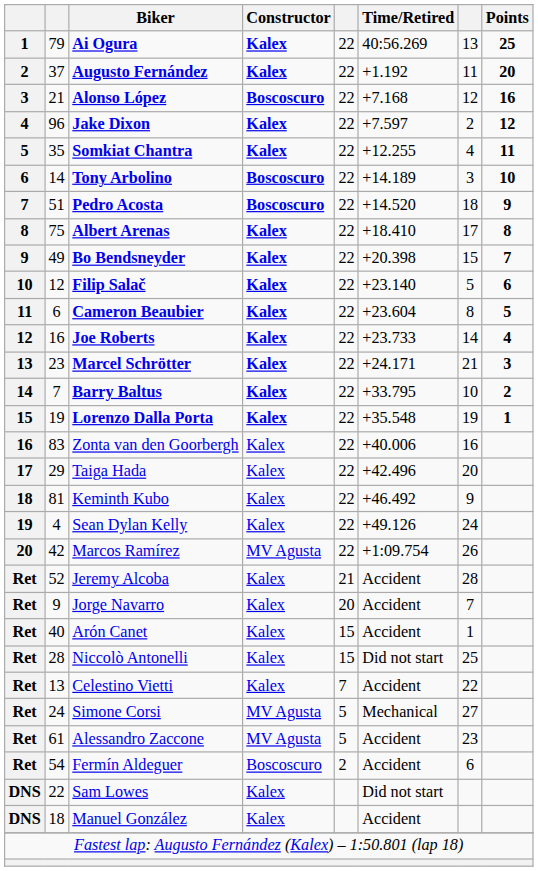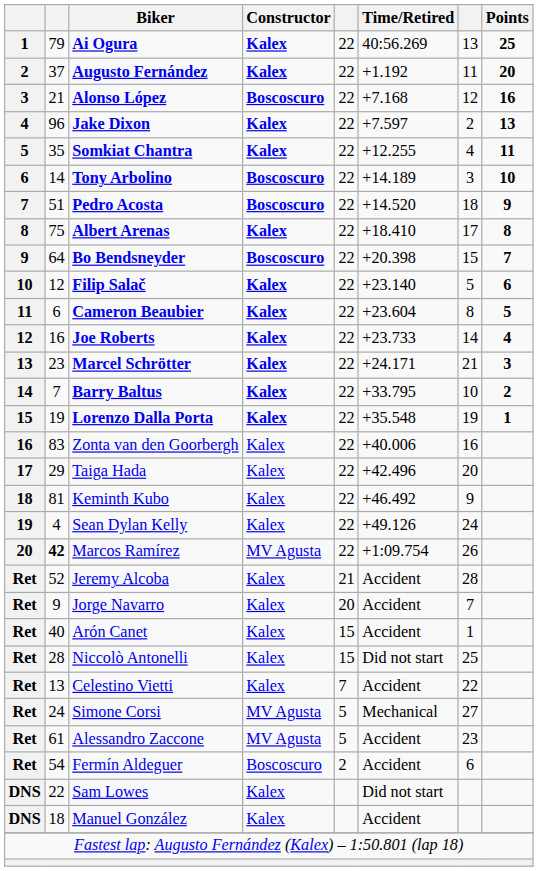 <table class="wikitable sortable" style="font-size: 85%;">
 <tr>
 <th scope="col"></th>
 <th scope="col"></th>
 <th scope="col">Biker</th>
 <th scope="col">Constructor</th>
 <th scope="col" class="unsortable"></th>
 <th scope="col" class="unsortable">Time/Retired</th>
 <th scope="col"></th>
 <th scope="col">Points</th>
 </tr>
 <tr>
 <th scope="row">1</th>
 <td align="center">79</td>
 <td> <strong><a href='#'>Ai Ogura</a></strong></td>
 <td><strong><a href='#'>Kalex</a></strong></td>
 <td>22</td>
 <td>40:56.269</td>
 <td align="center">13</td>
 <td align="center"><strong>25</strong></td>
 </tr>
 <tr>
 <th scope="row">2</th>
 <td align="center">37</td>
 <td> <strong><a href='#'>Augusto Fernández</a></strong></td>
 <td><strong><a href='#'>Kalex</a></strong></td>
 <td>22</td>
 <td>+1.192</td>
 <td align="center">11</td>
 <td align="center"><strong>20</strong></td>
 </tr>
 <tr>
 <th scope="row">3</th>
 <td align="center">21</td>
 <td> <strong><a href='#'>Alonso López</a></strong></td>
 <td><strong><a href='#'>Boscoscuro</a></strong></td>
 <td>22</td>
 <td>+7.168</td>
 <td align="center">12</td>
 <td align="center"><strong>16</strong></td>
 </tr>
 <tr>
 <th scope="row">4</th>
 <td align="center">96</td>
 <td> <strong><a href='#'>Jake Dixon</a></strong></td>
 <td><strong><a href='#'>Kalex</a></strong></td>
 <td>22</td>
 <td>+7.597</td>
 <td align="center">2</td>
-<td align="center"><strong>12</strong></td>
+<td align="center"><strong>13</strong></td>
 </tr>
 <tr>
 <th scope="row">5</th>
 <td align="center">35</td>
 <td> <strong><a href='#'>Somkiat Chantra</a></strong></td>
 <td><strong><a href='#'>Kalex</a></strong></td>
 <td>22</td>
 <td>+12.255</td>
 <td align="center">4</td>
 <td align="center"><strong>11</strong></td>
 </tr>
 <tr>
 <th scope="row">6</th>
 <td align="center">14</td>
 <td> <strong><a href='#'>Tony Arbolino</a></strong></td>
 <td><strong><a href='#'>Boscoscuro</a></strong></td>
 <td>22</td>
 <td>+14.189</td>
 <td align="center">3</td>
 <td align="center"><strong>10</strong></td>
 </tr>
 <tr>
 <th scope="row">7</th>
 <td align="center">51</td>
 <td> <strong><a href='#'>Pedro Acosta</a></strong></td>
 <td><strong><a href='#'>Boscoscuro</a></strong></td>
 <td>22</td>
 <td>+14.520</td>
 <td align="center">18</td>
 <td align="center"><strong>9</strong></td>
 </tr>
 <tr>
 <th scope="row">8</th>
 <td align="center">75</td>
 <td> <strong><a href='#'>Albert Arenas</a></strong></td>
 <td><strong><a href='#'>Kalex</a></strong></td>
 <td>22</td>
 <td>+18.410</td>
 <td align="center">17</td>
 <td align="center"><strong>8</strong></td>
 </tr>
 <tr>
 <th scope="row">9</th>
-<td align="center">49</td>
+<td align="center">64</td>
 <td> <strong><a href='#'>Bo Bendsneyder</a></strong></td>
-<td><strong><a href='#'>Kalex</a></strong></td>
+<td><strong><a href='#'>Boscoscuro</a></strong></td>
 <td>22</td>
 <td>+20.398</td>
 <td align="center">15</td>
 <td align="center"><strong>7</strong></td>
 </tr>
 <tr>
 <th scope="row">10</th>
 <td align="center">12</td>
 <td> <strong><a href='#'>Filip Salač</a></strong></td>
 <td><strong><a href='#'>Kalex</a></strong></td>
 <td>22</td>
 <td>+23.140</td>
 <td align="center">5</td>
 <td align="center"><strong>6</strong></td>
 </tr>
 <tr>
 <th scope="row">11</th>
 <td align="center">6</td>
 <td> <strong><a href='#'>Cameron Beaubier</a></strong></td>
 <td><strong><a href='#'>Kalex</a></strong></td>
 <td>22</td>
 <td>+23.604</td>
 <td align="center">8</td>
 <td align="center"><strong>5</strong></td>
 </tr>
 <tr>
 <th scope="row">12</th>
 <td align="center">16</td>
 <td> <strong><a href='#'>Joe Roberts</a></strong></td>
 <td><strong><a href='#'>Kalex</a></strong></td>
 <td>22</td>
 <td>+23.733</td>
 <td align="center">14</td>
 <td align="center"><strong>4</strong></td>
 </tr>
 <tr>
 <th scope="row">13</th>
 <td align="center">23</td>
 <td> <strong><a href='#'>Marcel Schrötter</a></strong></td>
 <td><strong><a href='#'>Kalex</a></strong></td>
 <td>22</td>
 <td>+24.171</td>
 <td align="center">21</td>
 <td align="center"><strong>3</strong></td>
 </tr>
 <tr>
 <th scope="row">14</th>
 <td align="center">7</td>
 <td> <strong><a href='#'>Barry Baltus</a></strong></td>
 <td><strong><a href='#'>Kalex</a></strong></td>
 <td>22</td>
 <td>+33.795</td>
 <td align="center">10</td>
 <td align="center"><strong>2</strong></td>
 </tr>
 <tr>
 <th scope="row">15</th>
 <td align="center">19</td>
 <td> <strong><a href='#'>Lorenzo Dalla Porta</a></strong></td>
 <td><strong><a href='#'>Kalex</a></strong></td>
 <td>22</td>
 <td>+35.548</td>
 <td align="center">19</td>
 <td align="center"><strong>1</strong></td>
 </tr>
 <tr>
 <th scope="row">16</th>
 <td align="center">83</td>
 <td> <a href='#'>Zonta van den Goorbergh</a></td>
 <td><a href='#'>Kalex</a></td>
 <td>22</td>
 <td>+40.006</td>
 <td align="center">16</td>
 <td align="center"></td>
 </tr>
 <tr>
 <th scope="row">17</th>
 <td align="center">29</td>
 <td> <a href='#'>Taiga Hada</a></td>
 <td><a href='#'>Kalex</a></td>
 <td>22</td>
 <td>+42.496</td>
 <td align="center">20</td>
 <td></td>
 </tr>
 <tr>
 <th scope="row">18</th>
 <td align="center">81</td>
 <td> <a href='#'>Keminth Kubo</a></td>
 <td><a href='#'>Kalex</a></td>
 <td>22</td>
 <td>+46.492</td>
 <td align="center">9</td>
 <td align="center"></td>
 </tr>
 <tr>
 <th scope="row">19</th>
 <td align="center">4</td>
 <td> <a href='#'>Sean Dylan Kelly</a></td>
 <td><a href='#'>Kalex</a></td>
 <td>22</td>
 <td>+49.126</td>
 <td align="center">24</td>
 <td></td>
 </tr>
 <tr>
 <th scope="row">20</th>
-<td align="center">42</td>
+<td align="center"><strong>42</strong></td>
 <td> <a href='#'>Marcos Ramírez</a></td>
 <td><a href='#'>MV Agusta</a></td>
 <td>22</td>
 <td>+1:09.754</td>
 <td align="center">26</td>
 <td align="center"></td>
 </tr>
 <tr>
 <th scope="row">Ret</th>
 <td align="center">52</td>
 <td> <a href='#'>Jeremy Alcoba</a></td>
 <td><a href='#'>Kalex</a></td>
 <td>21</td>
 <td>Accident</td>
 <td align="center">28</td>
 <td></td>
 </tr>
 <tr>
 <th scope="row">Ret</th>
 <td align="center">9</td>
 <td> <a href='#'>Jorge Navarro</a></td>
 <td><a href='#'>Kalex</a></td>
 <td>20</td>
 <td>Accident</td>
 <td align="center">7</td>
 <td></td>
 </tr>
 <tr>
 <th scope="row">Ret</th>
 <td align="center">40</td>
 <td> <a href='#'>Arón Canet</a></td>
 <td><a href='#'>Kalex</a></td>
 <td>15</td>
 <td>Accident</td>
 <td align="center">1</td>
 <td></td>
 </tr>
 <tr>
 <th scope="row">Ret</th>
 <td align="center">28</td>
 <td> <a href='#'>Niccolò Antonelli</a></td>
 <td><a href='#'>Kalex</a></td>
 <td>15</td>
 <td>Did not start</td>
 <td align="center">25</td>
 <td align="center"></td>
 </tr>
 <tr>
 <th scope="row">Ret</th>
 <td align="center">13</td>
 <td> <a href='#'>Celestino Vietti</a></td>
 <td><a href='#'>Kalex</a></td>
 <td>7</td>
 <td>Accident</td>
 <td align="center">22</td>
 <td align="center"></td>
 </tr>
 <tr>
 <th scope="row">Ret</th>
 <td align="center">24</td>
 <td> <a href='#'>Simone Corsi</a></td>
 <td><a href='#'>MV Agusta</a></td>
 <td>5</td>
 <td>Mechanical</td>
 <td align="center">27</td>
 <td></td>
 </tr>
 <tr>
 <th scope="row">Ret</th>
 <td align="center">61</td>
 <td> <a href='#'>Alessandro Zaccone</a></td>
 <td><a href='#'>MV Agusta</a></td>
 <td>5</td>
 <td>Accident</td>
 <td align="center">23</td>
 <td></td>
 </tr>
 <tr>
 <th scope="row">Ret</th>
 <td align="center">54</td>
 <td> <a href='#'>Fermín Aldeguer</a></td>
 <td><a href='#'>Boscoscuro</a></td>
 <td>2</td>
 <td>Accident</td>
 <td align="center">6</td>
 <td align="center"></td>
 </tr>
 <tr>
 <th scope="row">DNS</th>
 <td align="center">22</td>
 <td> <a href='#'>Sam Lowes</a></td>
 <td><a href='#'>Kalex</a></td>
 <td></td>
 <td>Did not start</td>
 <td align="center"></td>
 <td></td>
 </tr>
 <tr>
 <th scope="row">DNS</th>
 <td align="center">18</td>
 <td> <a href='#'>Manuel González</a></td>
 <td><a href='#'>Kalex</a></td>
 <td></td>
 <td>Accident</td>
 <td align="center"></td>
 <td></td>
 </tr>
 <tr>
 </tr>
 <tr class="sortbottom">
 <td colspan="8" style="text-align:center"><em><a href='#'>Fastest lap</a>:  <a href='#'>Augusto Fernández</a> (<a href='#'>Kalex</a>) – 1:50.801 (lap 18)</em></td>
 </tr>
 <tr>
 <th colspan=8></th>
 </tr>
 </table>
